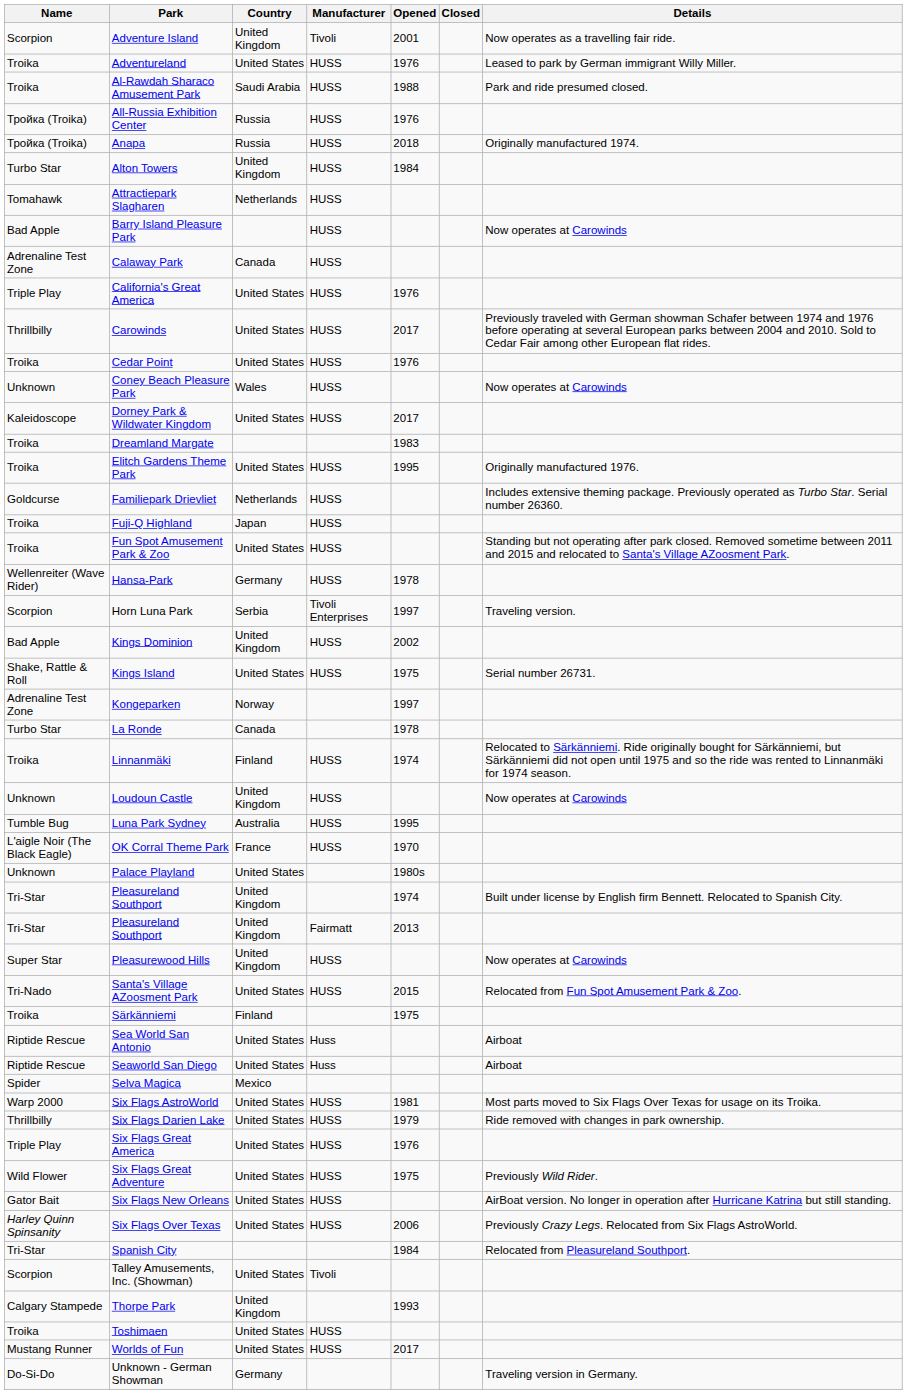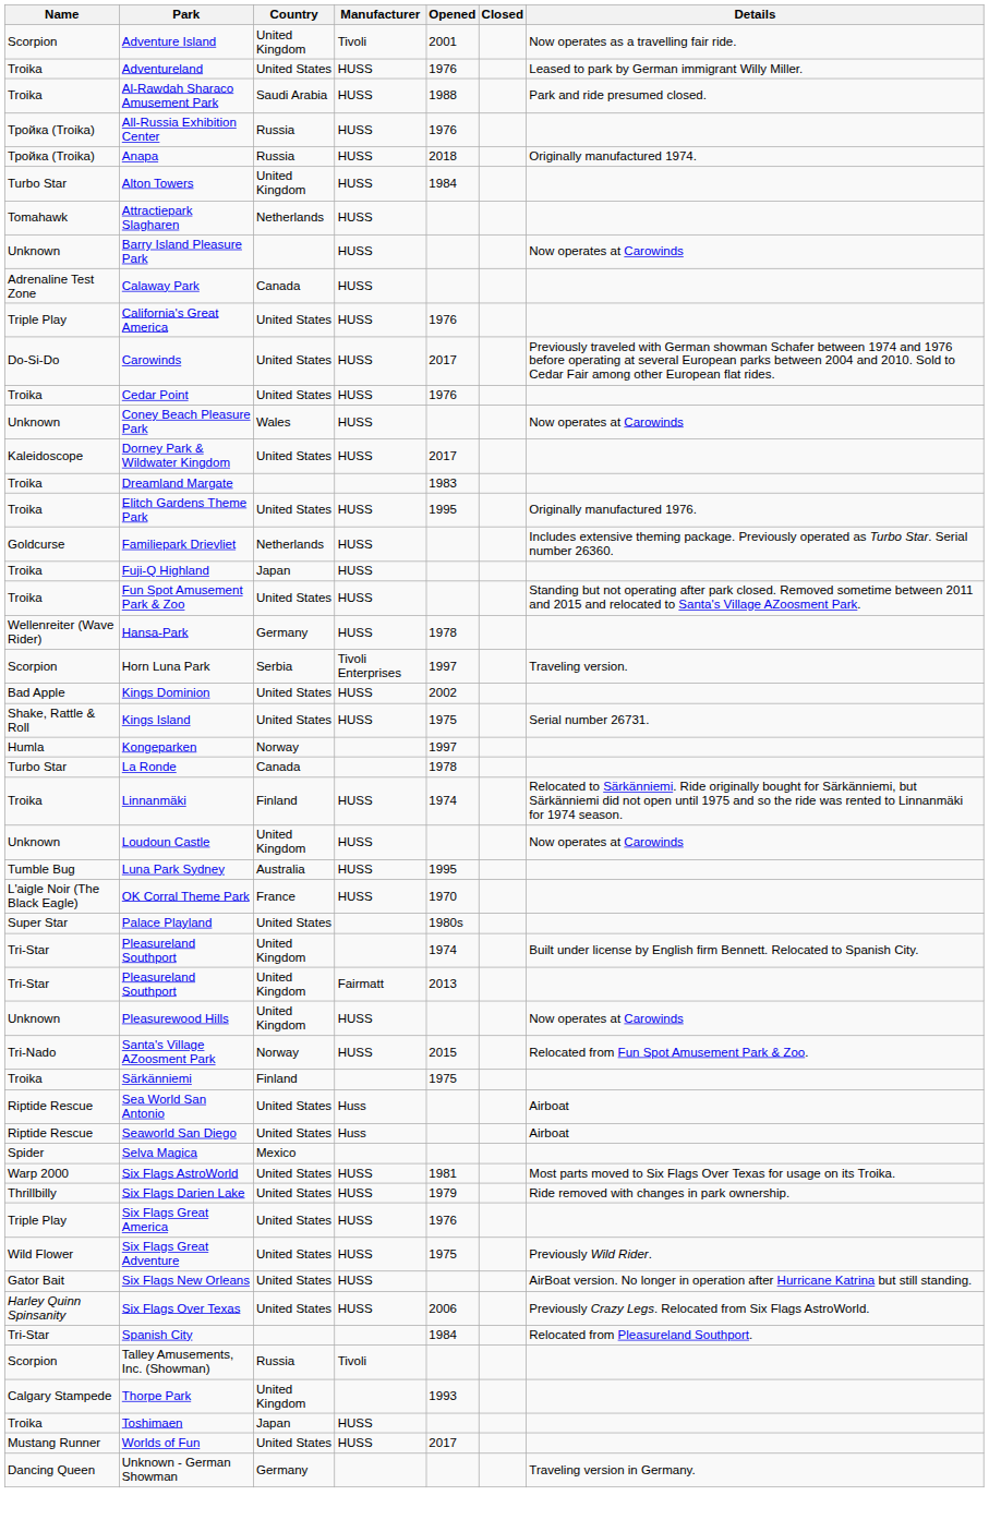 <table class="wikitable">
 <tr>
 <th>Name</th>
 <th>Park</th>
 <th>Country</th>
 <th>Manufacturer</th>
 <th>Opened</th>
 <th>Closed</th>
 <th>Details</th>
 </tr>
 <tr>
 <td>Scorpion</td>
 <td><a href='#'>Adventure Island</a></td>
 <td> United Kingdom</td>
 <td>Tivoli</td>
 <td>2001</td>
 <td></td>
 <td>Now operates as a travelling fair ride.</td>
 </tr>
 <tr>
 <td>Troika</td>
 <td><a href='#'>Adventureland</a></td>
 <td> United States</td>
 <td>HUSS</td>
 <td>1976</td>
 <td></td>
 <td>Leased to park by German immigrant Willy Miller.</td>
 </tr>
 <tr>
 <td>Troika</td>
 <td><a href='#'>Al-Rawdah Sharaco Amusement Park</a></td>
 <td> Saudi Arabia</td>
 <td>HUSS</td>
 <td>1988</td>
 <td></td>
 <td>Park and ride presumed closed.</td>
 </tr>
 <tr>
 <td>Тройка (Troika)</td>
 <td><a href='#'>All-Russia Exhibition Center</a></td>
 <td> Russia</td>
 <td>HUSS</td>
 <td>1976</td>
 <td></td>
 <td></td>
 </tr>
 <tr>
 <td>Тройка (Troika)</td>
 <td><a href='#'>Anapa</a></td>
 <td> Russia</td>
 <td>HUSS</td>
 <td>2018</td>
 <td></td>
 <td> Originally manufactured 1974.</td>
 </tr>
 <tr>
 <td>Turbo Star</td>
 <td><a href='#'>Alton Towers</a></td>
 <td> United Kingdom</td>
 <td>HUSS</td>
 <td>1984</td>
 <td></td>
 <td></td>
 </tr>
 <tr>
 <td>Tomahawk</td>
 <td><a href='#'>Attractiepark Slagharen</a></td>
 <td> Netherlands</td>
 <td>HUSS</td>
 <td></td>
 <td></td>
 <td></td>
 </tr>
 <tr>
-<td>Bad Apple</td>
+<td>Unknown</td>
 <td><a href='#'>Barry Island Pleasure Park</a></td>
 <td></td>
 <td>HUSS</td>
 <td></td>
 <td></td>
 <td>Now operates at <a href='#'>Carowinds</a></td>
 </tr>
 <tr>
 <td>Adrenaline Test Zone</td>
 <td><a href='#'>Calaway Park</a></td>
 <td> Canada</td>
 <td>HUSS</td>
 <td></td>
 <td></td>
 <td></td>
 </tr>
 <tr>
 <td>Triple Play</td>
 <td><a href='#'>California's Great America</a></td>
 <td> United States</td>
 <td>HUSS</td>
 <td>1976</td>
 <td></td>
 <td></td>
 </tr>
 <tr>
-<td>Thrillbilly</td>
+<td>Do-Si-Do</td>
 <td><a href='#'>Carowinds</a></td>
 <td> United States</td>
 <td>HUSS</td>
 <td>2017</td>
 <td></td>
 <td>Previously traveled with German showman Schafer between 1974 and 1976 before operating at several European parks between 2004 and 2010. Sold to Cedar Fair among other European flat rides.</td>
 </tr>
 <tr>
 <td>Troika</td>
 <td><a href='#'>Cedar Point</a></td>
 <td> United States</td>
 <td>HUSS</td>
 <td>1976</td>
 <td></td>
 <td></td>
 </tr>
 <tr>
 <td>Unknown</td>
 <td><a href='#'>Coney Beach Pleasure Park</a></td>
 <td> Wales</td>
 <td>HUSS</td>
 <td></td>
 <td></td>
 <td>Now operates at <a href='#'>Carowinds</a></td>
 </tr>
 <tr>
 <td>Kaleidoscope</td>
 <td><a href='#'>Dorney Park & Wildwater Kingdom</a></td>
 <td> United States</td>
 <td>HUSS</td>
 <td>2017</td>
 <td></td>
 <td></td>
 </tr>
 <tr>
 <td>Troika</td>
 <td><a href='#'>Dreamland Margate</a></td>
 <td></td>
 <td></td>
 <td>1983</td>
 <td></td>
 <td></td>
 </tr>
 <tr>
 <td>Troika</td>
 <td><a href='#'>Elitch Gardens Theme Park</a></td>
 <td> United States</td>
 <td>HUSS</td>
 <td>1995</td>
 <td></td>
 <td>Originally manufactured 1976.</td>
 </tr>
 <tr>
 <td>Goldcurse</td>
 <td><a href='#'>Familiepark Drievliet</a></td>
 <td> Netherlands</td>
 <td>HUSS</td>
 <td></td>
 <td></td>
 <td>Includes extensive theming package. Previously operated as <em>Turbo Star</em>. Serial number 26360.</td>
 </tr>
 <tr>
 <td>Troika</td>
 <td><a href='#'>Fuji-Q Highland</a></td>
 <td> Japan</td>
 <td>HUSS</td>
 <td></td>
 <td></td>
 <td></td>
 </tr>
 <tr>
 <td>Troika</td>
 <td><a href='#'>Fun Spot Amusement Park & Zoo</a></td>
 <td> United States</td>
 <td>HUSS</td>
 <td></td>
 <td></td>
 <td>Standing but not operating after park closed. Removed sometime between 2011 and 2015 and relocated to <a href='#'>Santa's Village AZoosment Park</a>.</td>
 </tr>
 <tr>
 <td>Wellenreiter (Wave Rider)</td>
 <td><a href='#'>Hansa-Park</a></td>
 <td> Germany</td>
 <td>HUSS</td>
 <td>1978</td>
 <td></td>
 <td></td>
 </tr>
 <tr>
 <td>Scorpion</td>
 <td>Horn Luna Park</td>
 <td> Serbia</td>
 <td>Tivoli Enterprises</td>
 <td>1997</td>
 <td></td>
 <td>Traveling version.</td>
 </tr>
 <tr>
 <td>Bad Apple</td>
 <td><a href='#'>Kings Dominion</a></td>
-<td> United Kingdom</td>
+<td> United States</td>
 <td>HUSS</td>
 <td>2002</td>
 <td></td>
 <td></td>
 </tr>
 <tr>
 <td>Shake, Rattle & Roll</td>
 <td><a href='#'>Kings Island</a></td>
 <td> United States</td>
 <td>HUSS</td>
 <td>1975</td>
 <td></td>
 <td> Serial number 26731.</td>
 </tr>
 <tr>
-<td>Adrenaline Test Zone</td>
+<td>Humla</td>
 <td><a href='#'>Kongeparken</a></td>
 <td> Norway</td>
 <td></td>
 <td>1997</td>
 <td></td>
 <td></td>
 </tr>
 <tr>
 <td>Turbo Star</td>
 <td><a href='#'>La Ronde</a></td>
 <td> Canada</td>
 <td></td>
 <td>1978</td>
 <td></td>
 <td></td>
 </tr>
 <tr>
 <td>Troika</td>
 <td><a href='#'>Linnanmäki</a></td>
 <td> Finland</td>
 <td>HUSS</td>
 <td>1974</td>
 <td></td>
 <td>Relocated to <a href='#'>Särkänniemi</a>. Ride originally bought for Särkänniemi, but Särkänniemi did not open until 1975 and so the ride was rented to Linnanmäki for 1974 season.</td>
 </tr>
 <tr>
 <td>Unknown</td>
 <td><a href='#'>Loudoun Castle</a></td>
 <td> United Kingdom</td>
 <td>HUSS</td>
 <td></td>
 <td></td>
 <td>Now operates at <a href='#'>Carowinds</a></td>
 </tr>
 <tr>
 <td>Tumble Bug</td>
 <td><a href='#'>Luna Park Sydney</a></td>
 <td> Australia</td>
 <td>HUSS</td>
 <td>1995</td>
 <td></td>
 <td></td>
 </tr>
 <tr>
 <td>L'aigle Noir (The Black Eagle)</td>
 <td><a href='#'>OK Corral Theme Park</a></td>
 <td> France</td>
 <td>HUSS</td>
 <td>1970</td>
 <td></td>
 <td></td>
 </tr>
 <tr>
-<td>Unknown</td>
+<td>Super Star</td>
 <td><a href='#'>Palace Playland</a></td>
 <td> United States</td>
 <td></td>
 <td>1980s</td>
 <td></td>
 <td></td>
 </tr>
 <tr>
 <td>Tri-Star</td>
 <td><a href='#'>Pleasureland Southport</a></td>
 <td> United Kingdom</td>
 <td></td>
 <td>1974</td>
 <td></td>
 <td>Built under license by English firm Bennett. Relocated to Spanish City.</td>
 </tr>
 <tr>
 <td>Tri-Star</td>
 <td><a href='#'>Pleasureland Southport</a></td>
 <td> United Kingdom</td>
 <td>Fairmatt</td>
 <td>2013</td>
 <td></td>
 <td></td>
 </tr>
 <tr>
-<td>Super Star</td>
+<td>Unknown</td>
 <td><a href='#'>Pleasurewood Hills</a></td>
 <td> United Kingdom</td>
 <td>HUSS</td>
 <td></td>
 <td></td>
 <td>Now operates at <a href='#'>Carowinds</a></td>
 </tr>
 <tr>
 <td>Tri-Nado</td>
 <td><a href='#'>Santa's Village AZoosment Park</a></td>
-<td> United States</td>
+<td> Norway</td>
 <td>HUSS</td>
 <td>2015</td>
 <td></td>
 <td>Relocated from <a href='#'>Fun Spot Amusement Park & Zoo</a>.</td>
 </tr>
 <tr>
 <td>Troika</td>
 <td><a href='#'>Särkänniemi</a></td>
 <td> Finland</td>
 <td></td>
 <td>1975</td>
 <td></td>
 <td></td>
 </tr>
 <tr>
 <td>Riptide Rescue</td>
 <td><a href='#'>Sea World San Antonio</a></td>
 <td> United States</td>
 <td>Huss</td>
 <td></td>
 <td></td>
 <td>Airboat</td>
 </tr>
 <tr>
 <td>Riptide Rescue</td>
 <td><a href='#'>Seaworld San Diego</a></td>
 <td> United States</td>
 <td>Huss</td>
 <td></td>
 <td></td>
 <td>Airboat</td>
 </tr>
 <tr>
 <td>Spider</td>
 <td><a href='#'>Selva Magica</a></td>
 <td> Mexico</td>
 <td></td>
 <td></td>
 <td></td>
 <td></td>
 </tr>
 <tr>
 <td>Warp 2000</td>
 <td><a href='#'>Six Flags AstroWorld</a></td>
 <td> United States</td>
 <td>HUSS</td>
 <td>1981</td>
 <td></td>
 <td>Most parts moved to Six Flags Over Texas for usage on its Troika.</td>
 </tr>
 <tr>
 <td>Thrillbilly</td>
 <td><a href='#'>Six Flags Darien Lake</a></td>
 <td> United States</td>
 <td>HUSS</td>
 <td>1979</td>
 <td></td>
 <td>Ride removed with changes in park ownership.</td>
 </tr>
 <tr>
 <td>Triple Play</td>
 <td><a href='#'>Six Flags Great America</a></td>
 <td> United States</td>
 <td>HUSS</td>
 <td>1976</td>
 <td></td>
 <td></td>
 </tr>
 <tr>
 <td>Wild Flower</td>
 <td><a href='#'>Six Flags Great Adventure</a></td>
 <td> United States</td>
 <td>HUSS</td>
 <td>1975</td>
 <td></td>
 <td>Previously <em>Wild Rider</em>.</td>
 </tr>
 <tr>
 <td>Gator Bait</td>
 <td><a href='#'>Six Flags New Orleans</a></td>
 <td> United States</td>
 <td>HUSS</td>
 <td></td>
 <td></td>
 <td>AirBoat version. No longer in operation after <a href='#'>Hurricane Katrina</a> but still standing.</td>
 </tr>
 <tr>
 <td><em>Harley Quinn Spinsanity</em></td>
 <td><a href='#'>Six Flags Over Texas</a></td>
 <td> United States</td>
 <td>HUSS</td>
 <td>2006</td>
 <td></td>
 <td>Previously <em>Crazy Legs</em>. Relocated from Six Flags AstroWorld.</td>
 </tr>
 <tr>
 <td>Tri-Star</td>
 <td><a href='#'>Spanish City</a></td>
 <td></td>
 <td></td>
 <td>1984</td>
 <td></td>
 <td>Relocated from <a href='#'>Pleasureland Southport</a>.</td>
 </tr>
 <tr>
 <td>Scorpion</td>
 <td>Talley Amusements, Inc. (Showman)</td>
-<td> United States</td>
+<td> Russia</td>
 <td>Tivoli</td>
 <td></td>
 <td></td>
 <td></td>
 </tr>
 <tr>
 <td>Calgary Stampede</td>
 <td><a href='#'>Thorpe Park</a></td>
 <td> United Kingdom</td>
 <td></td>
 <td>1993</td>
 <td></td>
 <td></td>
 </tr>
 <tr>
 <td>Troika</td>
 <td><a href='#'>Toshimaen</a></td>
-<td> United States</td>
+<td> Japan</td>
 <td>HUSS</td>
 <td></td>
 <td></td>
 <td></td>
 </tr>
 <tr>
 <td>Mustang Runner</td>
 <td><a href='#'>Worlds of Fun</a></td>
 <td> United States</td>
 <td>HUSS</td>
 <td>2017</td>
 <td></td>
 <td></td>
 </tr>
 <tr>
-<td>Do-Si-Do</td>
+<td>Dancing Queen</td>
 <td>Unknown - German Showman</td>
 <td> Germany</td>
 <td></td>
 <td></td>
 <td></td>
 <td>Traveling version in Germany.</td>
 </tr>
 </table>
